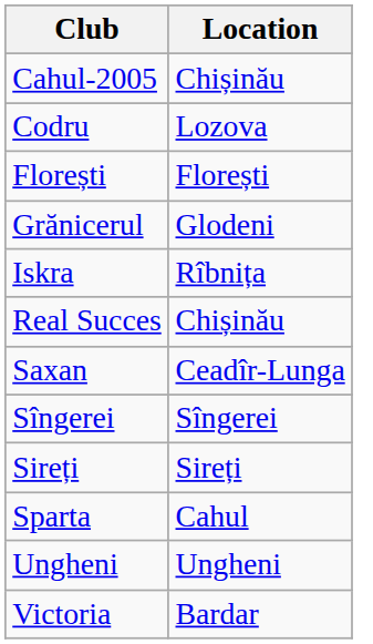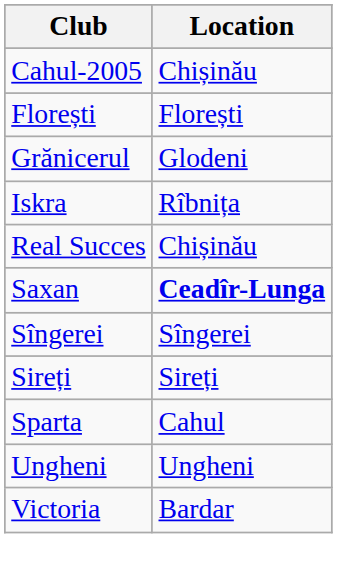 <table class="wikitable sortable">
 <tr>
 <th>Club</th>
 <th>Location</th>
 </tr>
 <tr>
 <td><a href='#'>Cahul-2005</a></td>
 <td><a href='#'>Chișinău</a></td>
-</tr>
-<tr>
-<td><a href='#'>Codru</a></td>
-<td><a href='#'>Lozova</a></td>
 </tr>
 <tr>
 <td><a href='#'>Florești</a></td>
 <td><a href='#'>Florești</a></td>
 </tr>
 <tr>
 <td><a href='#'>Grănicerul</a></td>
 <td><a href='#'>Glodeni</a></td>
 </tr>
 <tr>
 <td><a href='#'>Iskra</a></td>
 <td><a href='#'>Rîbnița</a></td>
 </tr>
 <tr>
 <td><a href='#'>Real Succes</a></td>
 <td><a href='#'>Chișinău</a></td>
 </tr>
 <tr>
 <td><a href='#'>Saxan</a></td>
-<td><a href='#'>Ceadîr-Lunga</a></td>
+<td><strong><a href='#'>Ceadîr-Lunga</a></strong></td>
 </tr>
 <tr>
 <td><a href='#'>Sîngerei</a></td>
 <td><a href='#'>Sîngerei</a></td>
 </tr>
 <tr>
 <td><a href='#'>Sireți</a></td>
 <td><a href='#'>Sireți</a></td>
 </tr>
 <tr>
 <td><a href='#'>Sparta</a></td>
 <td><a href='#'>Cahul</a></td>
 </tr>
 <tr>
 <td><a href='#'>Ungheni</a></td>
 <td><a href='#'>Ungheni</a></td>
 </tr>
 <tr>
 <td><a href='#'>Victoria</a></td>
 <td><a href='#'>Bardar</a></td>
 </tr>
 </table>
